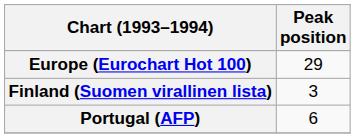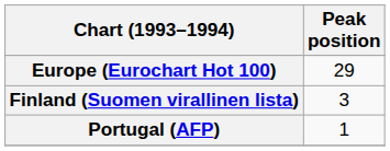 <table class="wikitable sortable plainrowheaders" style="text-align:center">
 <tr>
 <th>Chart (1993–1994)</th>
 <th>Peak<br>position</th>
 </tr>
 <tr>
 </tr>
 <tr>
 </tr>
 <tr>
 <th scope="row">Europe (<a href='#'>Eurochart Hot 100</a>)</th>
 <td>29</td>
 </tr>
 <tr>
 <th scope="row">Finland (<a href='#'>Suomen virallinen lista</a>)</th>
 <td>3</td>
 </tr>
 <tr>
 <th scope="row">Portugal (<a href='#'>AFP</a>)</th>
-<td>6</td>
+<td>1</td>
 </tr>
 <tr>
 </tr>
 </table>
